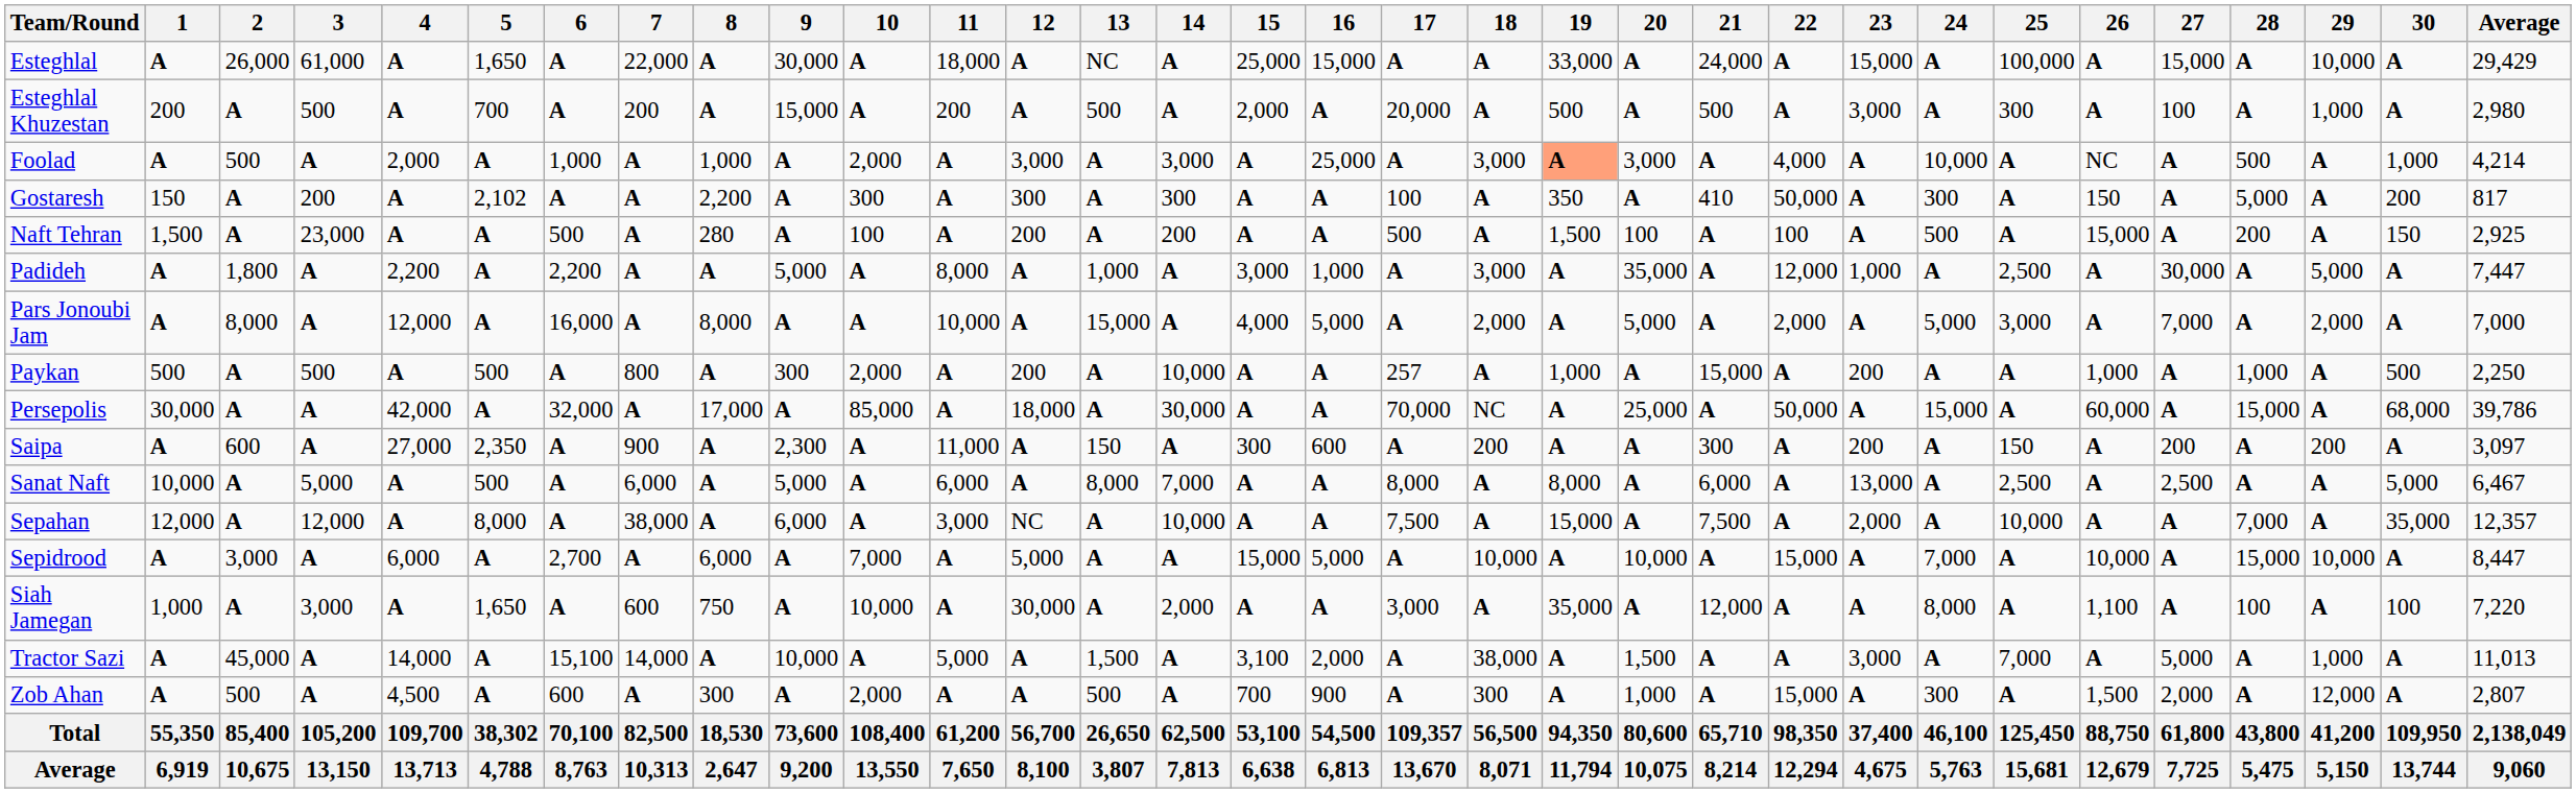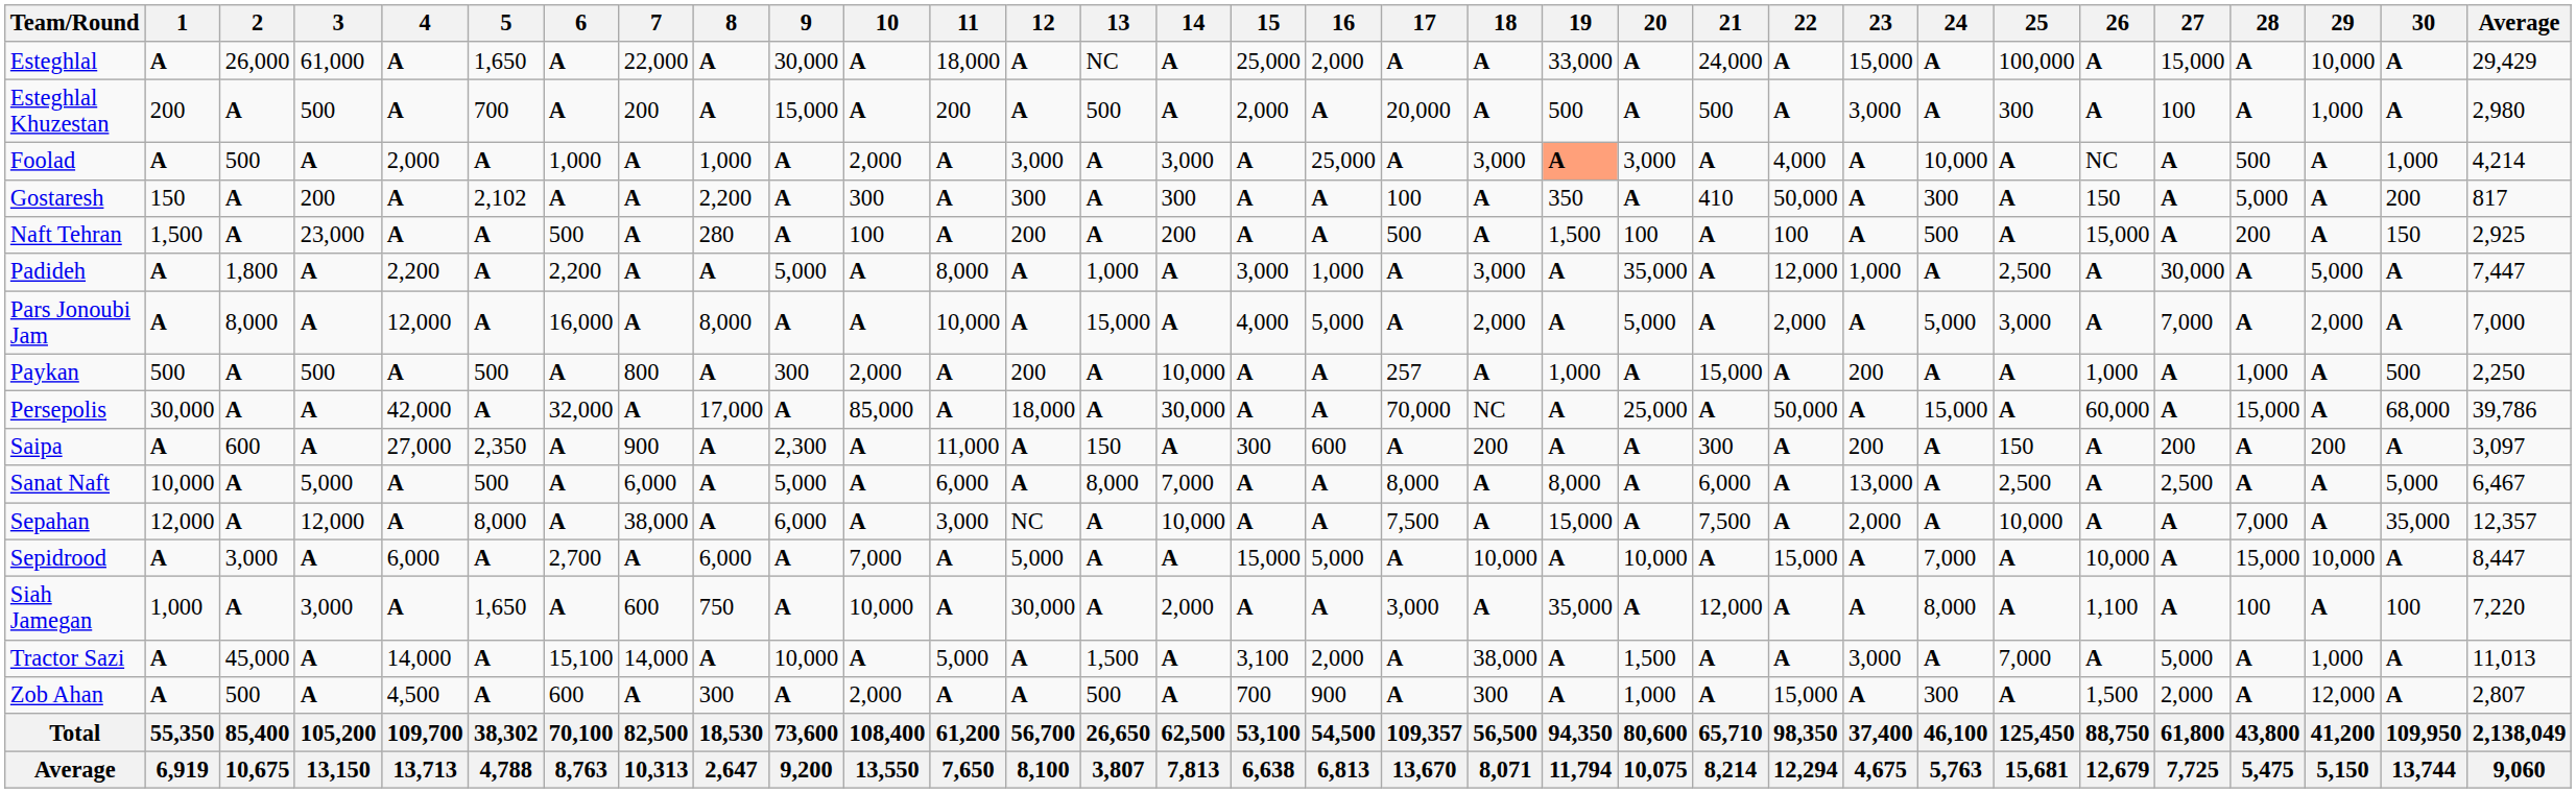 <table class="wikitable sortable">
 <tr>
 <th rowspan="1">Team/Round</th>
 <th>1</th>
 <th>2</th>
 <th>3</th>
 <th>4</th>
 <th>5</th>
 <th>6</th>
 <th>7</th>
 <th>8</th>
 <th>9</th>
 <th>10</th>
 <th>11</th>
 <th>12</th>
 <th>13</th>
 <th>14</th>
 <th>15</th>
 <th>16</th>
 <th>17</th>
 <th>18</th>
 <th>19</th>
 <th>20</th>
 <th>21</th>
 <th>22</th>
 <th>23</th>
 <th>24</th>
 <th>25</th>
 <th>26</th>
 <th>27</th>
 <th>28</th>
 <th>29</th>
 <th>30</th>
 <th>Average</th>
 </tr>
 <tr>
 <td><a href='#'>Esteghlal</a></td>
 <td><strong>A</strong></td>
 <td>26,000</td>
 <td>61,000</td>
 <td><strong>A</strong></td>
 <td>1,650</td>
 <td><strong>A</strong></td>
 <td>22,000</td>
 <td><strong>A</strong></td>
 <td>30,000</td>
 <td><strong>A</strong></td>
 <td>18,000</td>
 <td><strong>A</strong></td>
 <td>NC</td>
 <td><strong>A</strong></td>
 <td>25,000</td>
-<td>15,000</td>
+<td>2,000</td>
 <td><strong>A</strong></td>
 <td><strong>A</strong></td>
 <td>33,000</td>
 <td><strong>A</strong></td>
 <td>24,000</td>
 <td><strong>A</strong></td>
 <td>15,000</td>
 <td><strong>A</strong></td>
 <td>100,000</td>
 <td><strong>A</strong></td>
 <td>15,000</td>
 <td><strong>A</strong></td>
 <td>10,000</td>
 <td><strong>A</strong></td>
 <td>29,429</td>
 </tr>
 <tr>
 <td><a href='#'>Esteghlal Khuzestan</a></td>
 <td>200</td>
 <td><strong>A</strong></td>
 <td>500</td>
 <td><strong>A</strong></td>
 <td>700</td>
 <td><strong>A</strong></td>
 <td>200</td>
 <td><strong>A</strong></td>
 <td>15,000</td>
 <td><strong>A</strong></td>
 <td>200</td>
 <td><strong>A</strong></td>
 <td>500</td>
 <td><strong>A</strong></td>
 <td>2,000</td>
 <td><strong>A</strong></td>
 <td>20,000</td>
 <td><strong>A</strong></td>
 <td>500</td>
 <td><strong>A</strong></td>
 <td>500</td>
 <td><strong>A</strong></td>
 <td>3,000</td>
 <td><strong>A</strong></td>
 <td>300</td>
 <td><strong>A</strong></td>
 <td>100</td>
 <td><strong>A</strong></td>
 <td>1,000</td>
 <td><strong>A</strong></td>
 <td>2,980</td>
 </tr>
 <tr>
 <td><a href='#'>Foolad</a></td>
 <td><strong>A</strong></td>
 <td>500</td>
 <td><strong>A</strong></td>
 <td>2,000</td>
 <td><strong>A</strong></td>
 <td>1,000</td>
 <td><strong>A</strong></td>
 <td>1,000</td>
 <td><strong>A</strong></td>
 <td>2,000</td>
 <td><strong>A</strong></td>
 <td>3,000</td>
 <td><strong>A</strong></td>
 <td>3,000</td>
 <td><strong>A</strong></td>
 <td>25,000</td>
 <td><strong>A</strong></td>
 <td>3,000</td>
 <td style="background: lightsalmon;"><strong>A</strong></td>
 <td>3,000</td>
 <td><strong>A</strong></td>
 <td>4,000</td>
 <td><strong>A</strong></td>
 <td>10,000</td>
 <td><strong>A</strong></td>
 <td>NC</td>
 <td><strong>A</strong></td>
 <td>500</td>
 <td><strong>A</strong></td>
 <td>1,000</td>
 <td>4,214</td>
 </tr>
 <tr>
 <td><a href='#'>Gostaresh</a></td>
 <td>150</td>
 <td><strong>A</strong></td>
 <td>200</td>
 <td><strong>A</strong></td>
 <td>2,102</td>
 <td><strong>A</strong></td>
 <td><strong>A</strong></td>
 <td>2,200</td>
 <td><strong>A</strong></td>
 <td>300</td>
 <td><strong>A</strong></td>
 <td>300</td>
 <td><strong>A</strong></td>
 <td>300</td>
 <td><strong>A</strong></td>
 <td><strong>A</strong></td>
 <td>100</td>
 <td><strong>A</strong></td>
 <td>350</td>
 <td><strong>A</strong></td>
 <td>410</td>
 <td>50,000</td>
 <td><strong>A</strong></td>
 <td>300</td>
 <td><strong>A</strong></td>
 <td>150</td>
 <td><strong>A</strong></td>
 <td>5,000</td>
 <td><strong>A</strong></td>
 <td>200</td>
 <td>817</td>
 </tr>
 <tr>
 <td><a href='#'>Naft Tehran</a></td>
 <td>1,500</td>
 <td><strong>A</strong></td>
 <td>23,000</td>
 <td><strong>A</strong></td>
 <td><strong>A</strong></td>
 <td>500</td>
 <td><strong>A</strong></td>
 <td>280</td>
 <td><strong>A</strong></td>
 <td>100</td>
 <td><strong>A</strong></td>
 <td>200</td>
 <td><strong>A</strong></td>
 <td>200</td>
 <td><strong>A</strong></td>
 <td><strong>A</strong></td>
 <td>500</td>
 <td><strong>A</strong></td>
 <td>1,500</td>
 <td>100</td>
 <td><strong>A</strong></td>
 <td>100</td>
 <td><strong>A</strong></td>
 <td>500</td>
 <td><strong>A</strong></td>
 <td>15,000</td>
 <td><strong>A</strong></td>
 <td>200</td>
 <td><strong>A</strong></td>
 <td>150</td>
 <td>2,925</td>
 </tr>
 <tr>
 <td><a href='#'>Padideh</a></td>
 <td><strong>A</strong></td>
 <td>1,800</td>
 <td><strong>A</strong></td>
 <td>2,200</td>
 <td><strong>A</strong></td>
 <td>2,200</td>
 <td><strong>A</strong></td>
 <td><strong>A</strong></td>
 <td>5,000</td>
 <td><strong>A</strong></td>
 <td>8,000</td>
 <td><strong>A</strong></td>
 <td>1,000</td>
 <td><strong>A</strong></td>
 <td>3,000</td>
 <td>1,000</td>
 <td><strong>A</strong></td>
 <td>3,000</td>
 <td><strong>A</strong></td>
 <td>35,000</td>
 <td><strong>A</strong></td>
 <td>12,000</td>
 <td>1,000</td>
 <td><strong>A</strong></td>
 <td>2,500</td>
 <td><strong>A</strong></td>
 <td>30,000</td>
 <td><strong>A</strong></td>
 <td>5,000</td>
 <td><strong>A</strong></td>
 <td>7,447</td>
 </tr>
 <tr>
 <td><a href='#'>Pars Jonoubi Jam</a></td>
 <td><strong>A</strong></td>
 <td>8,000</td>
 <td><strong>A</strong></td>
 <td>12,000</td>
 <td><strong>A</strong></td>
 <td>16,000</td>
 <td><strong>A</strong></td>
 <td>8,000</td>
 <td><strong>A</strong></td>
 <td><strong>A</strong></td>
 <td>10,000</td>
 <td><strong>A</strong></td>
 <td>15,000</td>
 <td><strong>A</strong></td>
 <td>4,000</td>
 <td>5,000</td>
 <td><strong>A</strong></td>
 <td>2,000</td>
 <td><strong>A</strong></td>
 <td>5,000</td>
 <td><strong>A</strong></td>
 <td>2,000</td>
 <td><strong>A</strong></td>
 <td>5,000</td>
 <td>3,000</td>
 <td><strong>A</strong></td>
 <td>7,000</td>
 <td><strong>A</strong></td>
 <td>2,000</td>
 <td><strong>A</strong></td>
 <td>7,000</td>
 </tr>
 <tr>
 <td><a href='#'>Paykan</a></td>
 <td>500</td>
 <td><strong>A</strong></td>
 <td>500</td>
 <td><strong>A</strong></td>
 <td>500</td>
 <td><strong>A</strong></td>
 <td>800</td>
 <td><strong>A</strong></td>
 <td>300</td>
 <td>2,000</td>
 <td><strong>A</strong></td>
 <td>200</td>
 <td><strong>A</strong></td>
 <td>10,000</td>
 <td><strong>A</strong></td>
 <td><strong>A</strong></td>
 <td>257</td>
 <td><strong>A</strong></td>
 <td>1,000</td>
 <td><strong>A</strong></td>
 <td>15,000</td>
 <td><strong>A</strong></td>
 <td>200</td>
 <td><strong>A</strong></td>
 <td><strong>A</strong></td>
 <td>1,000</td>
 <td><strong>A</strong></td>
 <td>1,000</td>
 <td><strong>A</strong></td>
 <td>500</td>
 <td>2,250</td>
 </tr>
 <tr>
 <td><a href='#'>Persepolis</a></td>
 <td>30,000</td>
 <td><strong>A</strong></td>
 <td><strong>A</strong></td>
 <td>42,000</td>
 <td><strong>A</strong></td>
 <td>32,000</td>
 <td><strong>A</strong></td>
 <td>17,000</td>
 <td><strong>A</strong></td>
 <td>85,000</td>
 <td><strong>A</strong></td>
 <td>18,000</td>
 <td><strong>A</strong></td>
 <td>30,000</td>
 <td><strong>A</strong></td>
 <td><strong>A</strong></td>
 <td>70,000</td>
 <td>NC</td>
 <td><strong>A</strong></td>
 <td>25,000</td>
 <td><strong>A</strong></td>
 <td>50,000</td>
 <td><strong>A</strong></td>
 <td>15,000</td>
 <td><strong>A</strong></td>
 <td>60,000</td>
 <td><strong>A</strong></td>
 <td>15,000</td>
 <td><strong>A</strong></td>
 <td>68,000</td>
 <td>39,786</td>
 </tr>
 <tr>
 <td><a href='#'>Saipa</a></td>
 <td><strong>A</strong></td>
 <td>600</td>
 <td><strong>A</strong></td>
 <td>27,000</td>
 <td>2,350</td>
 <td><strong>A</strong></td>
 <td>900</td>
 <td><strong>A</strong></td>
 <td>2,300</td>
 <td><strong>A</strong></td>
 <td>11,000</td>
 <td><strong>A</strong></td>
 <td>150</td>
 <td><strong>A</strong></td>
 <td>300</td>
 <td>600</td>
 <td><strong>A</strong></td>
 <td>200</td>
 <td><strong>A</strong></td>
 <td><strong>A</strong></td>
 <td>300</td>
 <td><strong>A</strong></td>
 <td>200</td>
 <td><strong>A</strong></td>
 <td>150</td>
 <td><strong>A</strong></td>
 <td>200</td>
 <td><strong>A</strong></td>
 <td>200</td>
 <td><strong>A</strong></td>
 <td>3,097</td>
 </tr>
 <tr>
 <td><a href='#'>Sanat Naft</a></td>
 <td>10,000</td>
 <td><strong>A</strong></td>
 <td>5,000</td>
 <td><strong>A</strong></td>
 <td>500</td>
 <td><strong>A</strong></td>
 <td>6,000</td>
 <td><strong>A</strong></td>
 <td>5,000</td>
 <td><strong>A</strong></td>
 <td>6,000</td>
 <td><strong>A</strong></td>
 <td>8,000</td>
 <td>7,000</td>
 <td><strong>A</strong></td>
 <td><strong>A</strong></td>
 <td>8,000</td>
 <td><strong>A</strong></td>
 <td>8,000</td>
 <td><strong>A</strong></td>
 <td>6,000</td>
 <td><strong>A</strong></td>
 <td>13,000</td>
 <td><strong>A</strong></td>
 <td>2,500</td>
 <td><strong>A</strong></td>
 <td>2,500</td>
 <td><strong>A</strong></td>
 <td><strong>A</strong></td>
 <td>5,000</td>
 <td>6,467</td>
 </tr>
 <tr>
 <td><a href='#'>Sepahan</a></td>
 <td>12,000</td>
 <td><strong>A</strong></td>
 <td>12,000</td>
 <td><strong>A</strong></td>
 <td>8,000</td>
 <td><strong>A</strong></td>
 <td>38,000</td>
 <td><strong>A</strong></td>
 <td>6,000</td>
 <td><strong>A</strong></td>
 <td>3,000</td>
 <td>NC</td>
 <td><strong>A</strong></td>
 <td>10,000</td>
 <td><strong>A</strong></td>
 <td><strong>A</strong></td>
 <td>7,500</td>
 <td><strong>A</strong></td>
 <td>15,000</td>
 <td><strong>A</strong></td>
 <td>7,500</td>
 <td><strong>A</strong></td>
 <td>2,000</td>
 <td><strong>A</strong></td>
 <td>10,000</td>
 <td><strong>A</strong></td>
 <td><strong>A</strong></td>
 <td>7,000</td>
 <td><strong>A</strong></td>
 <td>35,000</td>
 <td>12,357</td>
 </tr>
 <tr>
 <td><a href='#'>Sepidrood</a></td>
 <td><strong>A</strong></td>
 <td>3,000</td>
 <td><strong>A</strong></td>
 <td>6,000</td>
 <td><strong>A</strong></td>
 <td>2,700</td>
 <td><strong>A</strong></td>
 <td>6,000</td>
 <td><strong>A</strong></td>
 <td>7,000</td>
 <td><strong>A</strong></td>
 <td>5,000</td>
 <td><strong>A</strong></td>
 <td><strong>A</strong></td>
 <td>15,000</td>
 <td>5,000</td>
 <td><strong>A</strong></td>
 <td>10,000</td>
 <td><strong>A</strong></td>
 <td>10,000</td>
 <td><strong>A</strong></td>
 <td>15,000</td>
 <td><strong>A</strong></td>
 <td>7,000</td>
 <td><strong>A</strong></td>
 <td>10,000</td>
 <td><strong>A</strong></td>
 <td>15,000</td>
 <td>10,000</td>
 <td><strong>A</strong></td>
 <td>8,447</td>
 </tr>
 <tr>
 <td><a href='#'>Siah Jamegan</a></td>
 <td>1,000</td>
 <td><strong>A</strong></td>
 <td>3,000</td>
 <td><strong>A</strong></td>
 <td>1,650</td>
 <td><strong>A</strong></td>
 <td>600</td>
 <td>750</td>
 <td><strong>A</strong></td>
 <td>10,000</td>
 <td><strong>A</strong></td>
 <td>30,000</td>
 <td><strong>A</strong></td>
 <td>2,000</td>
 <td><strong>A</strong></td>
 <td><strong>A</strong></td>
 <td>3,000</td>
 <td><strong>A</strong></td>
 <td>35,000</td>
 <td><strong>A</strong></td>
 <td>12,000</td>
 <td><strong>A</strong></td>
 <td><strong>A</strong></td>
 <td>8,000</td>
 <td><strong>A</strong></td>
 <td>1,100</td>
 <td><strong>A</strong></td>
 <td>100</td>
 <td><strong>A</strong></td>
 <td>100</td>
 <td>7,220</td>
 </tr>
 <tr>
 <td><a href='#'>Tractor Sazi</a></td>
 <td><strong>A</strong></td>
 <td>45,000</td>
 <td><strong>A</strong></td>
 <td>14,000</td>
 <td><strong>A</strong></td>
 <td>15,100</td>
 <td>14,000</td>
 <td><strong>A</strong></td>
 <td>10,000</td>
 <td><strong>A</strong></td>
 <td>5,000</td>
 <td><strong>A</strong></td>
 <td>1,500</td>
 <td><strong>A</strong></td>
 <td>3,100</td>
 <td>2,000</td>
 <td><strong>A</strong></td>
 <td>38,000</td>
 <td><strong>A</strong></td>
 <td>1,500</td>
 <td><strong>A</strong></td>
 <td><strong>A</strong></td>
 <td>3,000</td>
 <td><strong>A</strong></td>
 <td>7,000</td>
 <td><strong>A</strong></td>
 <td>5,000</td>
 <td><strong>A</strong></td>
 <td>1,000</td>
 <td><strong>A</strong></td>
 <td>11,013</td>
 </tr>
 <tr>
 <td><a href='#'>Zob Ahan</a></td>
 <td><strong>A</strong></td>
 <td>500</td>
 <td><strong>A</strong></td>
 <td>4,500</td>
 <td><strong>A</strong></td>
 <td>600</td>
 <td><strong>A</strong></td>
 <td>300</td>
 <td><strong>A</strong></td>
 <td>2,000</td>
 <td><strong>A</strong></td>
 <td><strong>A</strong></td>
 <td>500</td>
 <td><strong>A</strong></td>
 <td>700</td>
 <td>900</td>
 <td><strong>A</strong></td>
 <td>300</td>
 <td><strong>A</strong></td>
 <td>1,000</td>
 <td><strong>A</strong></td>
 <td>15,000</td>
 <td><strong>A</strong></td>
 <td>300</td>
 <td><strong>A</strong></td>
 <td>1,500</td>
 <td>2,000</td>
 <td><strong>A</strong></td>
 <td>12,000</td>
 <td><strong>A</strong></td>
 <td>2,807</td>
 </tr>
 <tr>
 <th>Total</th>
 <th>55,350</th>
 <th>85,400</th>
 <th>105,200</th>
 <th>109,700</th>
 <th>38,302</th>
 <th>70,100</th>
 <th>82,500</th>
 <th>18,530</th>
 <th>73,600</th>
 <th>108,400</th>
 <th>61,200</th>
 <th>56,700</th>
 <th>26,650</th>
 <th>62,500</th>
 <th>53,100</th>
 <th>54,500</th>
 <th>109,357</th>
 <th>56,500</th>
 <th>94,350</th>
 <th>80,600</th>
 <th>65,710</th>
 <th>98,350</th>
 <th>37,400</th>
 <th>46,100</th>
 <th>125,450</th>
 <th>88,750</th>
 <th>61,800</th>
 <th>43,800</th>
 <th>41,200</th>
 <th>109,950</th>
 <th>2,138,049</th>
 </tr>
 <tr>
 <th>Average</th>
 <th>6,919</th>
 <th>10,675</th>
 <th>13,150</th>
 <th>13,713</th>
 <th>4,788</th>
 <th>8,763</th>
 <th>10,313</th>
 <th>2,647</th>
 <th>9,200</th>
 <th>13,550</th>
 <th>7,650</th>
 <th>8,100</th>
 <th>3,807</th>
 <th>7,813</th>
 <th>6,638</th>
 <th>6,813</th>
 <th>13,670</th>
 <th>8,071</th>
 <th>11,794</th>
 <th>10,075</th>
 <th>8,214</th>
 <th>12,294</th>
 <th>4,675</th>
 <th>5,763</th>
 <th>15,681</th>
 <th>12,679</th>
 <th>7,725</th>
 <th>5,475</th>
 <th>5,150</th>
 <th>13,744</th>
 <th>9,060</th>
 </tr>
 </table>
